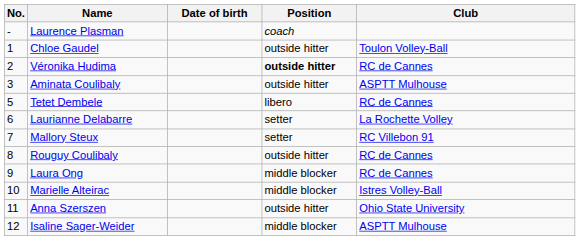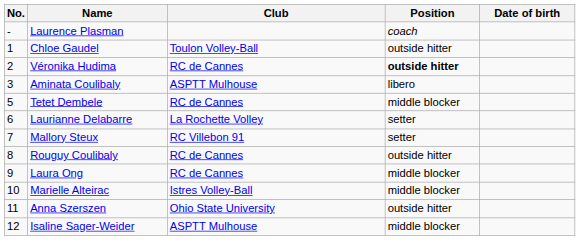 <table class=wikitable sortable style=font-size:100%; text-align:center;>
 <tr>
 <th>No.</th>
 <th style=width:12em>Name</th>
+<th style=width:19em>Club</th>
+<th style=width:8em>Position</th>
 <th style=width:8em>Date of birth</th>
-<th style=width:8em>Position</th>
-<th style=width:19em>Club</th>
 </tr>
 <tr>
 <td>-</td>
 <td><a href='#'>Laurence Plasman</a></td>
 <td></td>
 <td><em>coach</em></td>
 <td></td>
 </tr>
 <tr>
 <td>1</td>
 <td><a href='#'>Chloe Gaudel</a></td>
+<td> <a href='#'>Toulon Volley-Ball</a></td>
+<td>outside hitter</td>
 <td></td>
-<td>outside hitter</td>
-<td> <a href='#'>Toulon Volley-Ball</a></td>
 </tr>
 <tr>
 <td>2</td>
 <td><a href='#'>Véronika Hudima</a></td>
+<td> <a href='#'>RC de Cannes</a></td>
+<td><strong>outside hitter</strong></td>
 <td></td>
-<td><strong>outside hitter</strong></td>
-<td> <a href='#'>RC de Cannes</a></td>
 </tr>
 <tr>
 <td>3</td>
 <td><a href='#'>Aminata Coulibaly</a></td>
+<td> <a href='#'>ASPTT Mulhouse</a></td>
+<td>libero</td>
 <td></td>
-<td>outside hitter</td>
-<td> <a href='#'>ASPTT Mulhouse</a></td>
 </tr>
 <tr>
 <td>5</td>
 <td><a href='#'>Tetet Dembele</a></td>
+<td> <a href='#'>RC de Cannes</a></td>
+<td>middle blocker</td>
 <td></td>
-<td>libero</td>
-<td> <a href='#'>RC de Cannes</a></td>
 </tr>
 <tr>
 <td>6</td>
 <td><a href='#'>Laurianne Delabarre</a></td>
+<td> <a href='#'>La Rochette Volley</a></td>
+<td>setter</td>
 <td></td>
-<td>setter</td>
-<td> <a href='#'>La Rochette Volley</a></td>
 </tr>
 <tr>
 <td>7</td>
 <td><a href='#'>Mallory Steux</a></td>
+<td> <a href='#'>RC Villebon 91</a></td>
+<td>setter</td>
 <td></td>
-<td>setter</td>
-<td> <a href='#'>RC Villebon 91</a></td>
 </tr>
 <tr>
 <td>8</td>
 <td><a href='#'>Rouguy Coulibaly</a></td>
+<td> <a href='#'>RC de Cannes</a></td>
+<td>outside hitter</td>
 <td></td>
-<td>outside hitter</td>
-<td> <a href='#'>RC de Cannes</a></td>
 </tr>
 <tr>
 <td>9</td>
 <td><a href='#'>Laura Ong</a></td>
+<td> <a href='#'>RC de Cannes</a></td>
+<td>middle blocker</td>
 <td></td>
-<td>middle blocker</td>
-<td> <a href='#'>RC de Cannes</a></td>
 </tr>
 <tr>
 <td>10</td>
 <td><a href='#'>Marielle Alteirac</a></td>
+<td> <a href='#'>Istres Volley-Ball</a></td>
+<td>middle blocker</td>
 <td></td>
-<td>middle blocker</td>
-<td> <a href='#'>Istres Volley-Ball</a></td>
 </tr>
 <tr>
 <td>11</td>
 <td><a href='#'>Anna Szerszen</a></td>
+<td> <a href='#'>Ohio State University</a></td>
+<td>outside hitter</td>
 <td></td>
-<td>outside hitter</td>
-<td> <a href='#'>Ohio State University</a></td>
 </tr>
 <tr>
 <td>12</td>
 <td><a href='#'>Isaline Sager-Weider</a></td>
+<td> <a href='#'>ASPTT Mulhouse</a></td>
+<td>middle blocker</td>
 <td></td>
-<td>middle blocker</td>
-<td> <a href='#'>ASPTT Mulhouse</a></td>
 </tr>
 </table>
